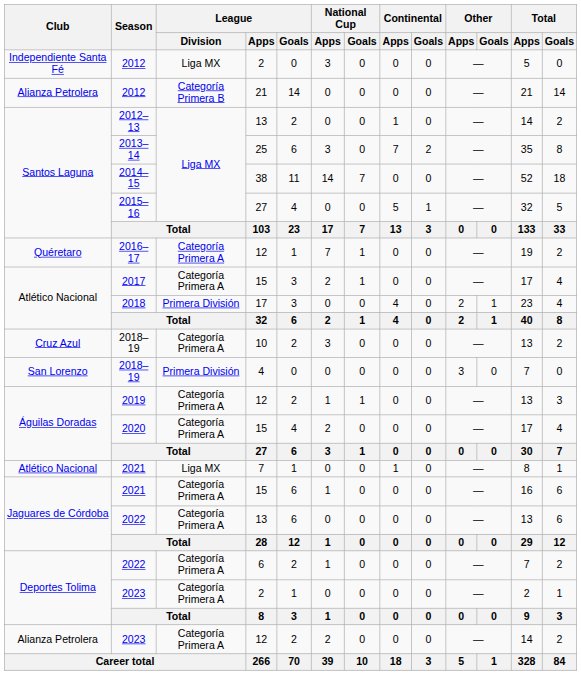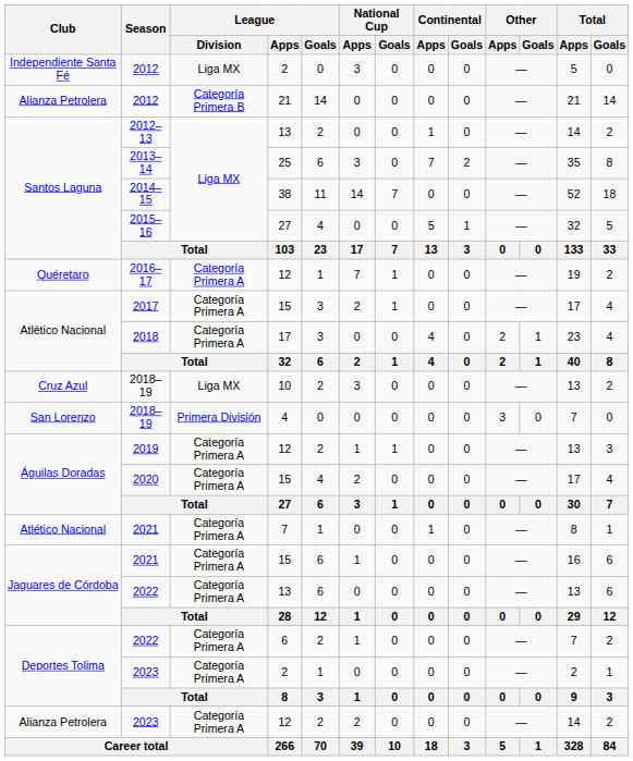 <table class="wikitable" style="text-align:center">
 <tr>
 <th rowspan="2">Club</th>
 <th rowspan="2">Season</th>
 <th colspan="3">League</th>
 <th colspan="2">National Cup</th>
 <th colspan="2">Continental</th>
 <th colspan="2">Other</th>
 <th colspan="2">Total</th>
 </tr>
 <tr>
 <th>Division</th>
 <th>Apps</th>
 <th>Goals</th>
 <th>Apps</th>
 <th>Goals</th>
 <th>Apps</th>
 <th>Goals</th>
 <th>Apps</th>
 <th>Goals</th>
 <th>Apps</th>
 <th>Goals</th>
 </tr>
 <tr>
 <td><a href='#'>Independiente Santa Fé</a></td>
 <td><a href='#'>2012</a></td>
 <td>Liga MX</td>
 <td>2</td>
 <td>0</td>
 <td>3</td>
 <td>0</td>
 <td>0</td>
 <td>0</td>
 <td colspan="2">—</td>
 <td>5</td>
 <td>0</td>
 </tr>
 <tr>
 <td><a href='#'>Alianza Petrolera</a></td>
 <td><a href='#'>2012</a></td>
 <td><a href='#'>Categoría Primera B</a></td>
 <td>21</td>
 <td>14</td>
 <td>0</td>
 <td>0</td>
 <td>0</td>
 <td>0</td>
 <td colspan="2">—</td>
 <td>21</td>
 <td>14</td>
 </tr>
 <tr>
 <td rowspan="5"><a href='#'>Santos Laguna</a></td>
 <td><a href='#'>2012–13</a></td>
 <td rowspan="4"><a href='#'>Liga MX</a></td>
 <td>13</td>
 <td>2</td>
 <td>0</td>
 <td>0</td>
 <td>1</td>
 <td>0</td>
 <td colspan="2">—</td>
 <td>14</td>
 <td>2</td>
 </tr>
 <tr>
 <td><a href='#'>2013–14</a></td>
 <td>25</td>
 <td>6</td>
 <td>3</td>
 <td>0</td>
 <td>7</td>
 <td>2</td>
 <td colspan="2">—</td>
 <td>35</td>
 <td>8</td>
 </tr>
 <tr>
 <td><a href='#'>2014–15</a></td>
 <td>38</td>
 <td>11</td>
 <td>14</td>
 <td>7</td>
 <td>0</td>
 <td>0</td>
 <td colspan="2">—</td>
 <td>52</td>
 <td>18</td>
 </tr>
 <tr>
 <td><a href='#'>2015–16</a></td>
 <td>27</td>
 <td>4</td>
 <td>0</td>
 <td>0</td>
 <td>5</td>
 <td>1</td>
 <td colspan="2">—</td>
 <td>32</td>
 <td>5</td>
 </tr>
 <tr>
 <th colspan="2">Total</th>
 <th>103</th>
 <th>23</th>
 <th>17</th>
 <th>7</th>
 <th>13</th>
 <th>3</th>
 <th>0</th>
 <th>0</th>
 <th>133</th>
 <th>33</th>
 </tr>
 <tr>
 <td><a href='#'>Quéretaro</a></td>
 <td><a href='#'>2016–17</a></td>
 <td><a href='#'>Categoría Primera A</a></td>
 <td>12</td>
 <td>1</td>
 <td>7</td>
 <td>1</td>
 <td>0</td>
 <td>0</td>
 <td colspan="2">—</td>
 <td>19</td>
 <td>2</td>
 </tr>
 <tr>
 <td rowspan="3">Atlético Nacional</td>
 <td><a href='#'>2017</a></td>
 <td>Categoría Primera A</td>
 <td>15</td>
 <td>3</td>
 <td>2</td>
 <td>1</td>
 <td>0</td>
 <td>0</td>
 <td colspan="2">—</td>
 <td>17</td>
 <td>4</td>
 </tr>
 <tr>
 <td><a href='#'>2018</a></td>
-<td><a href='#'>Primera División</a></td>
+<td>Categoría Primera A</td>
 <td>17</td>
 <td>3</td>
 <td>0</td>
 <td>0</td>
 <td>4</td>
 <td>0</td>
 <td>2</td>
 <td>1</td>
 <td>23</td>
 <td>4</td>
 </tr>
 <tr>
 <th colspan="2">Total</th>
 <th>32</th>
 <th>6</th>
 <th>2</th>
 <th>1</th>
 <th>4</th>
 <th>0</th>
 <th>2</th>
 <th>1</th>
 <th>40</th>
 <th>8</th>
 </tr>
 <tr>
 <td><a href='#'>Cruz Azul</a></td>
 <td>2018–19</td>
-<td>Categoría Primera A</td>
+<td>Liga MX</td>
 <td>10</td>
 <td>2</td>
 <td>3</td>
 <td>0</td>
 <td>0</td>
 <td>0</td>
 <td colspan="2">—</td>
 <td>13</td>
 <td>2</td>
 </tr>
 <tr>
 <td><a href='#'>San Lorenzo</a></td>
 <td><a href='#'>2018–19</a></td>
 <td><a href='#'>Primera División</a></td>
 <td>4</td>
 <td>0</td>
 <td>0</td>
 <td>0</td>
 <td>0</td>
 <td>0</td>
 <td>3</td>
 <td>0</td>
 <td>7</td>
 <td>0</td>
 </tr>
 <tr>
 <td rowspan="3"><a href='#'>Águilas Doradas</a></td>
 <td><a href='#'>2019</a></td>
 <td>Categoría Primera A</td>
 <td>12</td>
 <td>2</td>
 <td>1</td>
 <td>1</td>
 <td>0</td>
 <td>0</td>
 <td colspan="2">—</td>
 <td>13</td>
 <td>3</td>
 </tr>
 <tr>
 <td><a href='#'>2020</a></td>
 <td>Categoría Primera A</td>
 <td>15</td>
 <td>4</td>
 <td>2</td>
 <td>0</td>
 <td>0</td>
 <td>0</td>
 <td colspan="2">—</td>
 <td>17</td>
 <td>4</td>
 </tr>
 <tr>
 <th colspan="2">Total</th>
 <th>27</th>
 <th>6</th>
 <th>3</th>
 <th>1</th>
 <th>0</th>
 <th>0</th>
 <th>0</th>
 <th>0</th>
 <th>30</th>
 <th>7</th>
 </tr>
 <tr>
 <td><a href='#'>Atlético Nacional</a></td>
 <td><a href='#'>2021</a></td>
-<td>Liga MX</td>
+<td>Categoría Primera A</td>
 <td>7</td>
 <td>1</td>
 <td>0</td>
 <td>0</td>
 <td>1</td>
 <td>0</td>
 <td colspan="2">—</td>
 <td>8</td>
 <td>1</td>
 </tr>
 <tr>
 <td rowspan="3"><a href='#'>Jaguares de Córdoba</a></td>
 <td><a href='#'>2021</a></td>
 <td>Categoría Primera A</td>
 <td>15</td>
 <td>6</td>
 <td>1</td>
 <td>0</td>
 <td>0</td>
 <td>0</td>
 <td colspan="2">—</td>
 <td>16</td>
 <td>6</td>
 </tr>
 <tr>
 <td><a href='#'>2022</a></td>
 <td>Categoría Primera A</td>
 <td>13</td>
 <td>6</td>
 <td>0</td>
 <td>0</td>
 <td>0</td>
 <td>0</td>
 <td colspan="2">—</td>
 <td>13</td>
 <td>6</td>
 </tr>
 <tr>
 <th colspan="2">Total</th>
 <th>28</th>
 <th>12</th>
 <th>1</th>
 <th>0</th>
 <th>0</th>
 <th>0</th>
 <th>0</th>
 <th>0</th>
 <th>29</th>
 <th>12</th>
 </tr>
 <tr>
 <td rowspan="3"><a href='#'>Deportes Tolima</a></td>
 <td><a href='#'>2022</a></td>
 <td>Categoría Primera A</td>
 <td>6</td>
 <td>2</td>
 <td>1</td>
 <td>0</td>
 <td>0</td>
 <td>0</td>
 <td colspan="2">—</td>
 <td>7</td>
 <td>2</td>
 </tr>
 <tr>
 <td><a href='#'>2023</a></td>
 <td>Categoría Primera A</td>
 <td>2</td>
 <td>1</td>
 <td>0</td>
 <td>0</td>
 <td>0</td>
 <td>0</td>
 <td colspan="2">—</td>
 <td>2</td>
 <td>1</td>
 </tr>
 <tr>
 <th colspan="2">Total</th>
 <th>8</th>
 <th>3</th>
 <th>1</th>
 <th>0</th>
 <th>0</th>
 <th>0</th>
 <th>0</th>
 <th>0</th>
 <th>9</th>
 <th>3</th>
 </tr>
 <tr>
 <td>Alianza Petrolera</td>
 <td><a href='#'>2023</a></td>
 <td>Categoría Primera A</td>
 <td>12</td>
 <td>2</td>
 <td>2</td>
 <td>0</td>
 <td>0</td>
 <td>0</td>
 <td colspan="2">—</td>
 <td>14</td>
 <td>2</td>
 </tr>
 <tr>
 <th colspan="3">Career total</th>
 <th>266</th>
 <th>70</th>
 <th>39</th>
 <th>10</th>
 <th>18</th>
 <th>3</th>
 <th>5</th>
 <th>1</th>
 <th>328</th>
 <th>84</th>
 </tr>
 </table>
